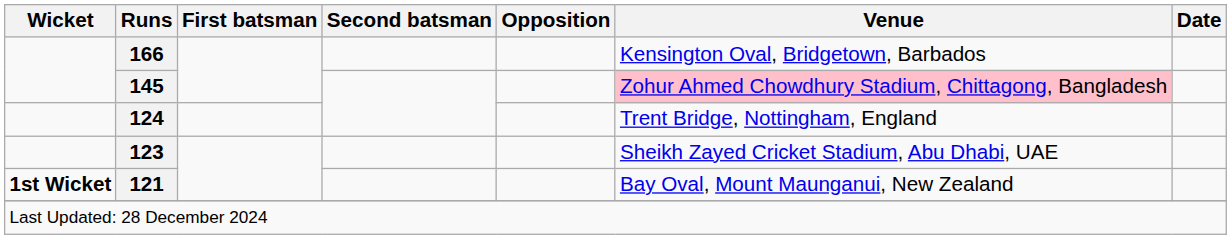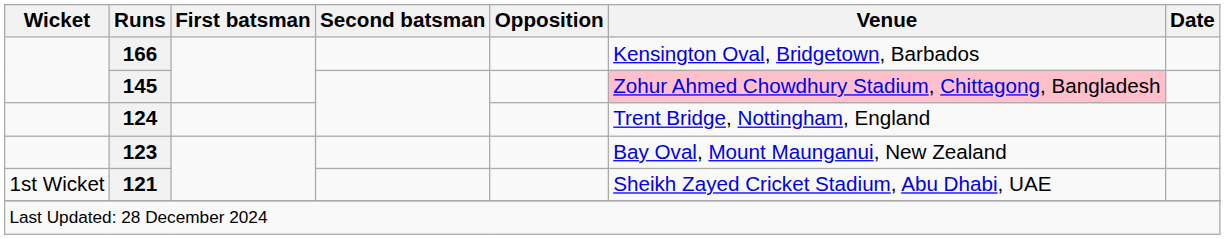 <table class="wikitable plainrowheaders sortable">
 <tr>
 <th scope=col>Wicket</th>
 <th scope=col>Runs</th>
 <th scope=col>First batsman</th>
 <th scope=col>Second batsman</th>
 <th scope=col>Opposition</th>
 <th scope=col>Venue</th>
 <th scope=col>Date</th>
 </tr>
 <tr>
 <td align=center rowspan=2></td>
 <th scope=row style=text-align:center;>166</th>
 <td rowspan=2></td>
 <td></td>
 <td></td>
 <td><a href='#'>Kensington Oval</a>, <a href='#'>Bridgetown</a>, Barbados</td>
 <td></td>
 </tr>
 <tr>
 <th scope=row style=text-align:center;>145</th>
 <td rowspan=2></td>
 <td></td>
 <td style="background: pink;"><a href='#'>Zohur Ahmed Chowdhury Stadium</a>, <a href='#'>Chittagong</a>, Bangladesh</td>
 <td></td>
 </tr>
 <tr>
 <td align=center></td>
 <th scope=row style=text-align:center;>124</th>
 <td></td>
 <td></td>
 <td><a href='#'>Trent Bridge</a>, <a href='#'>Nottingham</a>, England</td>
 <td></td>
 </tr>
 <tr>
 <td align=center></td>
 <th scope=row style=text-align:center;>123</th>
 <td rowspan=2></td>
 <td></td>
 <td></td>
-<td><a href='#'>Sheikh Zayed Cricket Stadium</a>, <a href='#'>Abu Dhabi</a>, UAE</td>
+<td><a href='#'>Bay Oval</a>, <a href='#'>Mount Maunganui</a>, New Zealand</td>
 <td> </td>
 </tr>
 <tr>
-<td><strong>1st Wicket</strong></td>
+<td>1st Wicket</td>
 <th scope=row style=text-align:center;>121</th>
 <td></td>
 <td></td>
-<td><a href='#'>Bay Oval</a>, <a href='#'>Mount Maunganui</a>, New Zealand</td>
+<td><a href='#'>Sheikh Zayed Cricket Stadium</a>, <a href='#'>Abu Dhabi</a>, UAE</td>
 <td></td>
 </tr>
 <tr>
 </tr>
 <tr class=sortbottom>
 <td colspan=7><small>Last Updated: 28 December 2024</small></td>
 </tr>
 </table>
